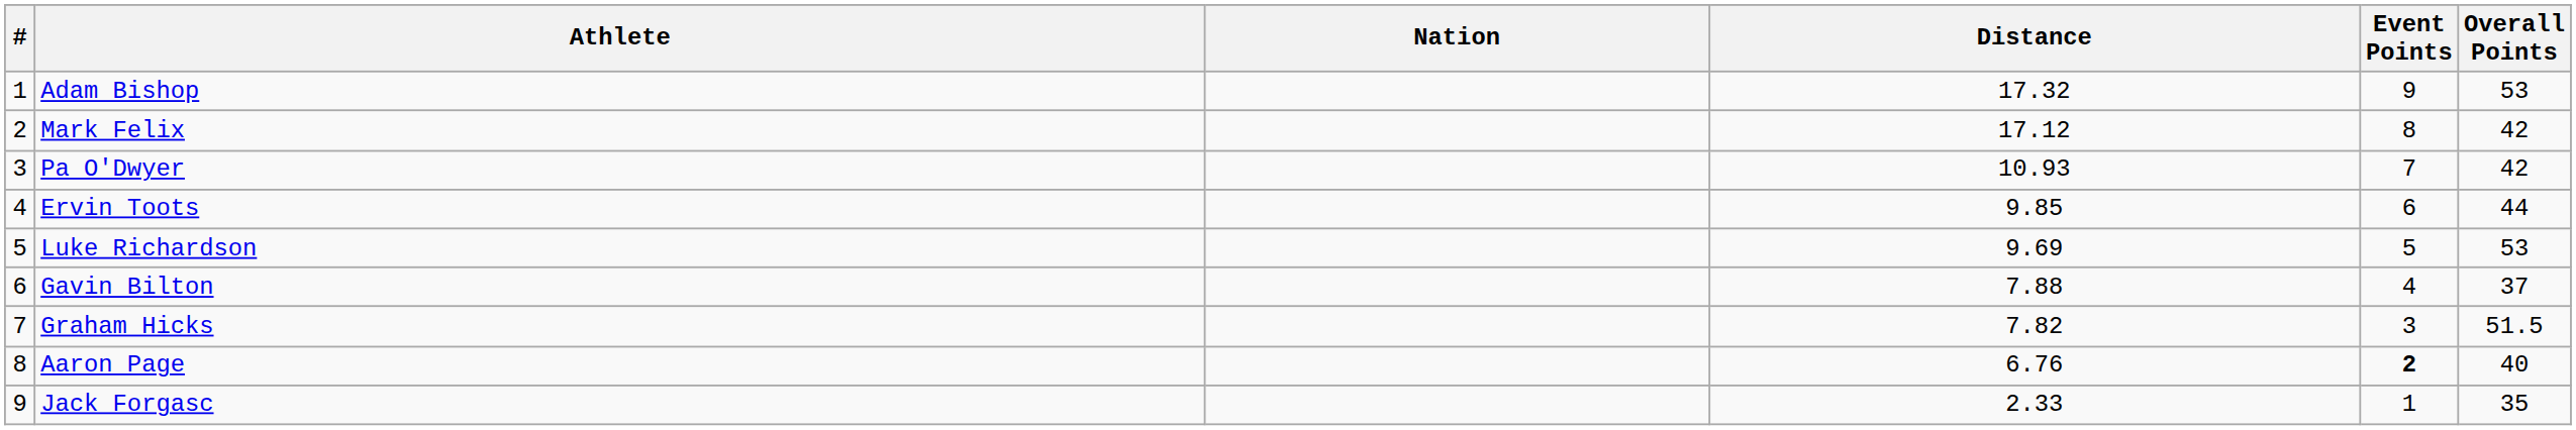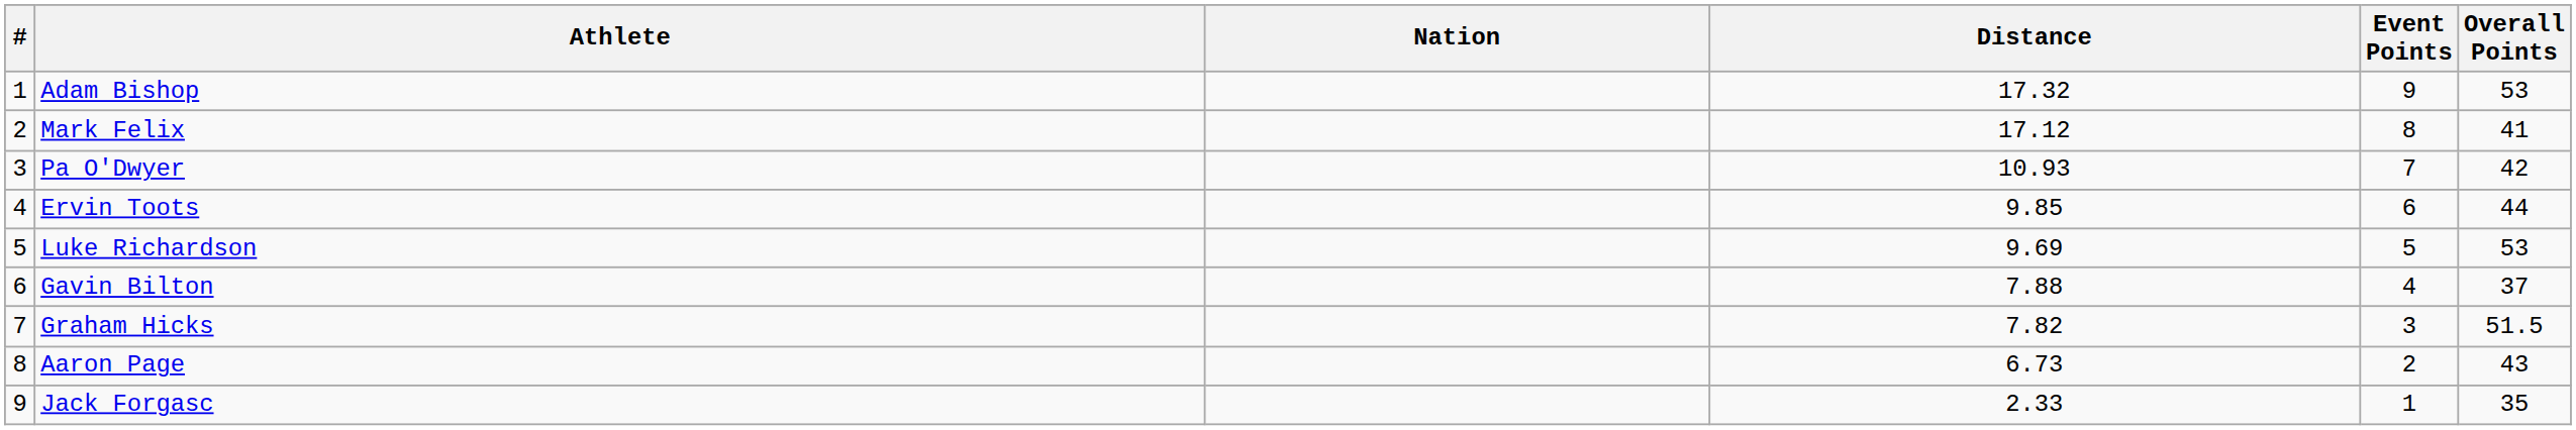 <table class="wikitable sortable" style="text-align:center;width: 70%;">
 <tr>
 <th scope="col" style="width: 10px;">#</th>
 <th scope="col">Athlete</th>
 <th scope="col">Nation</th>
 <th scope="col">Distance</th>
 <th scope="col" style="width: 10px;">Event Points</th>
 <th scope="col" style="width: 10px;">Overall Points</th>
 </tr>
 <tr>
 <td>1</td>
 <td align=left><a href='#'>Adam Bishop</a></td>
 <td align=left></td>
 <td>17.32</td>
 <td>9</td>
 <td>53</td>
 </tr>
 <tr>
 <td>2</td>
 <td align=left><a href='#'>Mark Felix</a></td>
 <td align=left></td>
 <td>17.12</td>
 <td>8</td>
-<td>42</td>
+<td>41</td>
 </tr>
 <tr>
 <td>3</td>
 <td align=left><a href='#'>Pa O'Dwyer</a></td>
 <td align=left></td>
 <td>10.93</td>
 <td>7</td>
 <td>42</td>
 </tr>
 <tr>
 <td>4</td>
 <td align=left><a href='#'>Ervin Toots</a></td>
 <td align=left></td>
 <td>9.85</td>
 <td>6</td>
 <td>44</td>
 </tr>
 <tr>
 <td>5</td>
 <td align=left><a href='#'>Luke Richardson</a></td>
 <td align=left></td>
 <td>9.69</td>
 <td>5</td>
 <td>53</td>
 </tr>
 <tr>
 <td>6</td>
 <td align=left><a href='#'>Gavin Bilton</a></td>
 <td align=left></td>
 <td>7.88</td>
 <td>4</td>
 <td>37</td>
 </tr>
 <tr>
 <td>7</td>
 <td align=left><a href='#'>Graham Hicks</a></td>
 <td align=left></td>
 <td>7.82</td>
 <td>3</td>
 <td>51.5</td>
 </tr>
 <tr>
 <td>8</td>
 <td align=left><a href='#'>Aaron Page</a></td>
 <td align=left></td>
-<td>6.76</td>
-<td><strong>2</strong></td>
-<td>40</td>
+<td>6.73</td>
+<td>2</td>
+<td>43</td>
 </tr>
 <tr>
 <td>9</td>
 <td align=left><a href='#'>Jack Forgasc</a></td>
 <td align=left></td>
 <td>2.33</td>
 <td>1</td>
 <td>35</td>
 </tr>
 </table>
